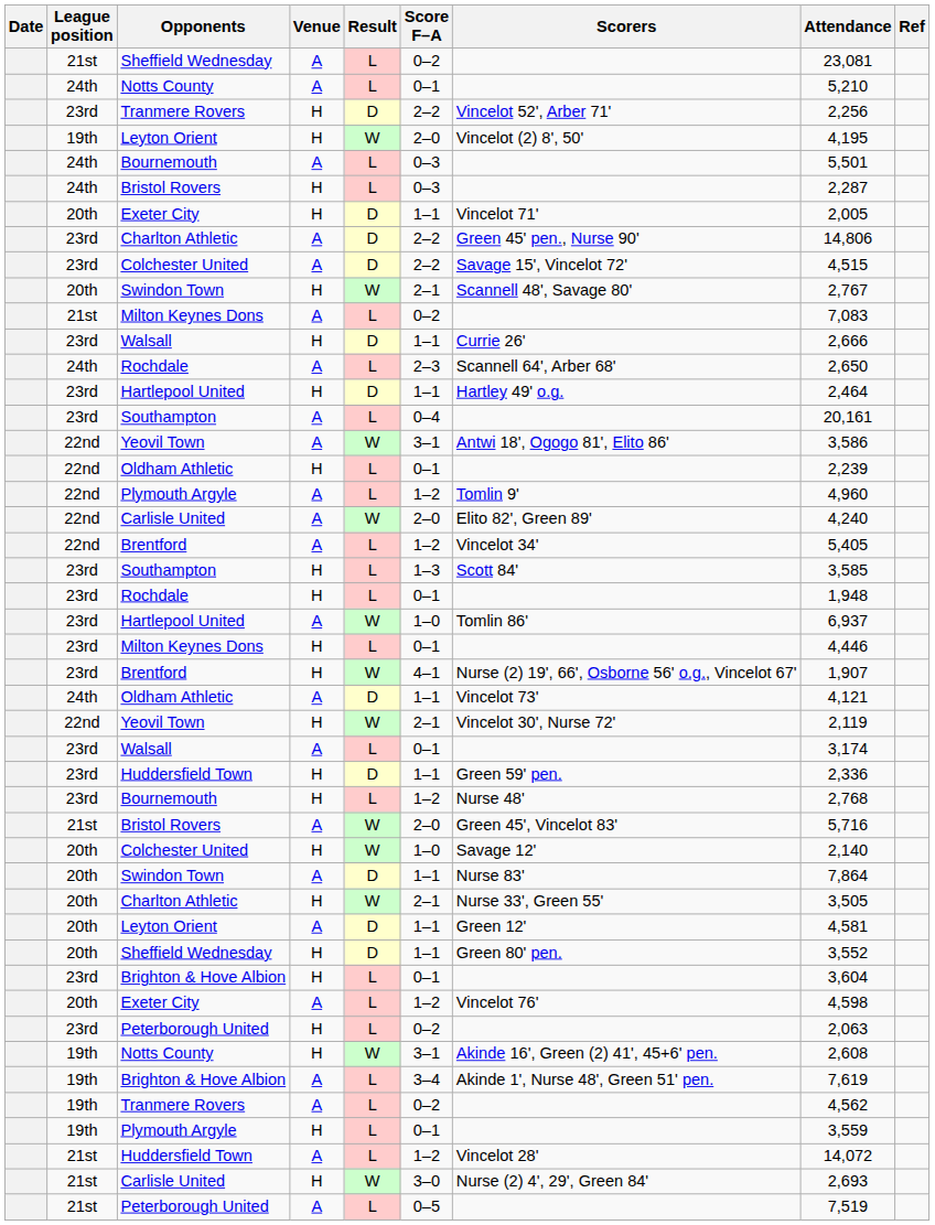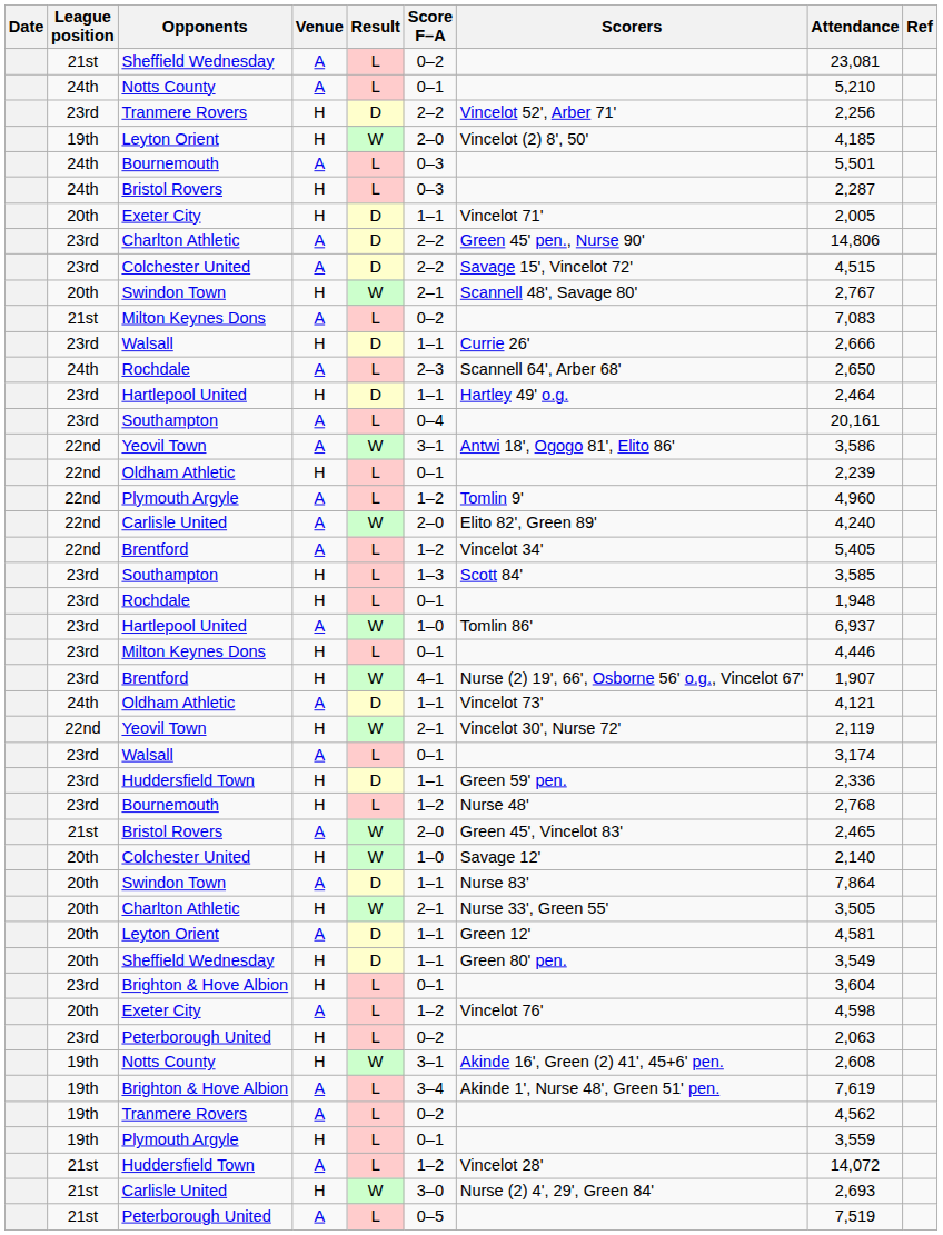 <table class="wikitable plainrowheaders sortable" style="text-align:center">
 <tr>
 <th scope="col">Date</th>
 <th scope="col">League<br>position</th>
 <th scope="col">Opponents</th>
 <th scope="col">Venue</th>
 <th scope="col">Result</th>
 <th scope="col">Score<br>F–A</th>
 <th scope="col" class="unsortable">Scorers</th>
 <th scope="col">Attendance</th>
 <th scope="col" class="unsortable">Ref</th>
 </tr>
 <tr>
 <th scope="row"></th>
 <td>21st</td>
 <td align="left"><a href='#'>Sheffield Wednesday</a></td>
 <td><a href='#'>A</a></td>
 <td style="background-color:#FFCCCC">L</td>
 <td>0–2</td>
 <td align="left"></td>
 <td>23,081</td>
 <td></td>
 </tr>
 <tr>
 <th scope="row"></th>
 <td>24th</td>
 <td align="left"><a href='#'>Notts County</a></td>
 <td><a href='#'>A</a></td>
 <td style="background-color:#FFCCCC">L</td>
 <td>0–1</td>
 <td align="left"></td>
 <td>5,210</td>
 <td></td>
 </tr>
 <tr>
 <th scope="row"></th>
 <td>23rd</td>
 <td align="left"><a href='#'>Tranmere Rovers</a></td>
 <td>H</td>
 <td style="background-color:#FFFFCC">D</td>
 <td>2–2</td>
 <td align="left"><a href='#'>Vincelot</a> 52', <a href='#'>Arber</a> 71'</td>
 <td>2,256</td>
 <td></td>
 </tr>
 <tr>
 <th scope="row"></th>
 <td>19th</td>
 <td align="left"><a href='#'>Leyton Orient</a></td>
 <td>H</td>
 <td style="background-color:#CCFFCC">W</td>
 <td>2–0</td>
 <td align="left">Vincelot (2) 8', 50'</td>
-<td>4,195</td>
+<td>4,185</td>
 <td></td>
 </tr>
 <tr>
 <th scope="row"></th>
 <td>24th</td>
 <td align="left"><a href='#'>Bournemouth</a></td>
 <td><a href='#'>A</a></td>
 <td style="background-color:#FFCCCC">L</td>
 <td>0–3</td>
 <td align="left"></td>
 <td>5,501</td>
 <td></td>
 </tr>
 <tr>
 <th scope="row"></th>
 <td>24th</td>
 <td align="left"><a href='#'>Bristol Rovers</a></td>
 <td>H</td>
 <td style="background-color:#FFCCCC">L</td>
 <td>0–3</td>
 <td align="left"></td>
 <td>2,287</td>
 <td></td>
 </tr>
 <tr>
 <th scope="row"></th>
 <td>20th</td>
 <td align="left"><a href='#'>Exeter City</a></td>
 <td>H</td>
 <td style="background-color:#FFFFCC">D</td>
 <td>1–1</td>
 <td align="left">Vincelot 71'</td>
 <td>2,005</td>
 <td></td>
 </tr>
 <tr>
 <th scope="row"></th>
 <td>23rd</td>
 <td align="left"><a href='#'>Charlton Athletic</a></td>
 <td><a href='#'>A</a></td>
 <td style="background-color:#FFFFCC">D</td>
 <td>2–2</td>
 <td align="left"><a href='#'>Green</a> 45' <a href='#'>pen.</a>, <a href='#'>Nurse</a> 90'</td>
 <td>14,806</td>
 <td></td>
 </tr>
 <tr>
 <th scope="row"></th>
 <td>23rd</td>
 <td align="left"><a href='#'>Colchester United</a></td>
 <td><a href='#'>A</a></td>
 <td style="background-color:#FFFFCC">D</td>
 <td>2–2</td>
 <td align="left"><a href='#'>Savage</a> 15', Vincelot 72'</td>
 <td>4,515</td>
 <td></td>
 </tr>
 <tr>
 <th scope="row"></th>
 <td>20th</td>
 <td align="left"><a href='#'>Swindon Town</a></td>
 <td>H</td>
 <td style="background-color:#CCFFCC">W</td>
 <td>2–1</td>
 <td align="left"><a href='#'>Scannell</a> 48', Savage 80'</td>
 <td>2,767</td>
 <td></td>
 </tr>
 <tr>
 <th scope="row"></th>
 <td>21st</td>
 <td align="left"><a href='#'>Milton Keynes Dons</a></td>
 <td><a href='#'>A</a></td>
 <td style="background-color:#FFCCCC">L</td>
 <td>0–2</td>
 <td align="left"></td>
 <td>7,083</td>
 <td></td>
 </tr>
 <tr>
 <th scope="row"></th>
 <td>23rd</td>
 <td align="left"><a href='#'>Walsall</a></td>
 <td>H</td>
 <td style="background-color:#FFFFCC">D</td>
 <td>1–1</td>
 <td align="left"><a href='#'>Currie</a> 26'</td>
 <td>2,666</td>
 <td></td>
 </tr>
 <tr>
 <th scope="row"></th>
 <td>24th</td>
 <td align="left"><a href='#'>Rochdale</a></td>
 <td><a href='#'>A</a></td>
 <td style="background-color:#FFCCCC">L</td>
 <td>2–3</td>
 <td align="left">Scannell 64', Arber 68'</td>
 <td>2,650</td>
 <td></td>
 </tr>
 <tr>
 <th scope="row"></th>
 <td>23rd</td>
 <td align="left"><a href='#'>Hartlepool United</a></td>
 <td>H</td>
 <td style="background-color:#FFFFCC">D</td>
 <td>1–1</td>
 <td align="left"><a href='#'>Hartley</a> 49' <a href='#'>o.g.</a></td>
 <td>2,464</td>
 <td></td>
 </tr>
 <tr>
 <th scope="row"></th>
 <td>23rd</td>
 <td align="left"><a href='#'>Southampton</a></td>
 <td><a href='#'>A</a></td>
 <td style="background-color:#FFCCCC">L</td>
 <td>0–4</td>
 <td align="left"></td>
 <td>20,161</td>
 <td></td>
 </tr>
 <tr>
 <th scope="row"></th>
 <td>22nd</td>
 <td align="left"><a href='#'>Yeovil Town</a></td>
 <td><a href='#'>A</a></td>
 <td style="background-color:#CCFFCC">W</td>
 <td>3–1</td>
 <td align="left"><a href='#'>Antwi</a> 18', <a href='#'>Ogogo</a> 81', <a href='#'>Elito</a> 86'</td>
 <td>3,586</td>
 <td></td>
 </tr>
 <tr>
 <th scope="row"></th>
 <td>22nd</td>
 <td align="left"><a href='#'>Oldham Athletic</a></td>
 <td>H</td>
 <td style="background-color:#FFCCCC">L</td>
 <td>0–1</td>
 <td align="left"></td>
 <td>2,239</td>
 <td></td>
 </tr>
 <tr>
 <th scope="row"></th>
 <td>22nd</td>
 <td align="left"><a href='#'>Plymouth Argyle</a></td>
 <td><a href='#'>A</a></td>
 <td style="background-color:#FFCCCC">L</td>
 <td>1–2</td>
 <td align="left"><a href='#'>Tomlin</a> 9'</td>
 <td>4,960</td>
 <td></td>
 </tr>
 <tr>
 <th scope="row"></th>
 <td>22nd</td>
 <td align="left"><a href='#'>Carlisle United</a></td>
 <td><a href='#'>A</a></td>
 <td style="background-color:#CCFFCC">W</td>
 <td>2–0</td>
 <td align="left">Elito 82', Green 89'</td>
 <td>4,240</td>
 <td></td>
 </tr>
 <tr>
 <th scope="row"></th>
 <td>22nd</td>
 <td align="left"><a href='#'>Brentford</a></td>
 <td><a href='#'>A</a></td>
 <td style="background-color:#FFCCCC">L</td>
 <td>1–2</td>
 <td align="left">Vincelot 34'</td>
 <td>5,405</td>
 <td></td>
 </tr>
 <tr>
 <th scope="row"></th>
 <td>23rd</td>
 <td align="left"><a href='#'>Southampton</a></td>
 <td>H</td>
 <td style="background-color:#FFCCCC">L</td>
 <td>1–3</td>
 <td align="left"><a href='#'>Scott</a> 84'</td>
 <td>3,585</td>
 <td></td>
 </tr>
 <tr>
 <th scope="row"></th>
 <td>23rd</td>
 <td align="left"><a href='#'>Rochdale</a></td>
 <td>H</td>
 <td style="background-color:#FFCCCC">L</td>
 <td>0–1</td>
 <td align="left"></td>
 <td>1,948</td>
 <td></td>
 </tr>
 <tr>
 <th scope="row"></th>
 <td>23rd</td>
 <td align="left"><a href='#'>Hartlepool United</a></td>
 <td><a href='#'>A</a></td>
 <td style="background-color:#CCFFCC">W</td>
 <td>1–0</td>
 <td align="left">Tomlin 86'</td>
 <td>6,937</td>
 <td></td>
 </tr>
 <tr>
 <th scope="row"></th>
 <td>23rd</td>
 <td align="left"><a href='#'>Milton Keynes Dons</a></td>
 <td>H</td>
 <td style="background-color:#FFCCCC">L</td>
 <td>0–1</td>
 <td align="left"></td>
 <td>4,446</td>
 <td></td>
 </tr>
 <tr>
 <th scope="row"></th>
 <td>23rd</td>
 <td align="left"><a href='#'>Brentford</a></td>
 <td>H</td>
 <td style="background-color:#CCFFCC">W</td>
 <td>4–1</td>
 <td align="left">Nurse (2) 19', 66', <a href='#'>Osborne</a> 56' <a href='#'>o.g.</a>, Vincelot 67'</td>
 <td>1,907</td>
 <td></td>
 </tr>
 <tr>
 <th scope="row"></th>
 <td>24th</td>
 <td align="left"><a href='#'>Oldham Athletic</a></td>
 <td><a href='#'>A</a></td>
 <td style="background-color:#FFFFCC">D</td>
 <td>1–1</td>
 <td align="left">Vincelot 73'</td>
 <td>4,121</td>
 <td></td>
 </tr>
 <tr>
 <th scope="row"></th>
 <td>22nd</td>
 <td align="left"><a href='#'>Yeovil Town</a></td>
 <td>H</td>
 <td style="background-color:#CCFFCC">W</td>
 <td>2–1</td>
 <td align="left">Vincelot 30', Nurse 72'</td>
 <td>2,119</td>
 <td></td>
 </tr>
 <tr>
 <th scope="row"></th>
 <td>23rd</td>
 <td align="left"><a href='#'>Walsall</a></td>
 <td><a href='#'>A</a></td>
 <td style="background-color:#FFCCCC">L</td>
 <td>0–1</td>
 <td align="left"></td>
 <td>3,174</td>
 <td></td>
 </tr>
 <tr>
 <th scope="row"></th>
 <td>23rd</td>
 <td align="left"><a href='#'>Huddersfield Town</a></td>
 <td>H</td>
 <td style="background-color:#FFFFCC">D</td>
 <td>1–1</td>
 <td align="left">Green 59' <a href='#'>pen.</a></td>
 <td>2,336</td>
 <td></td>
 </tr>
 <tr>
 <th scope="row"></th>
 <td>23rd</td>
 <td align="left"><a href='#'>Bournemouth</a></td>
 <td>H</td>
 <td style="background-color:#FFCCCC">L</td>
 <td>1–2</td>
 <td align="left">Nurse 48'</td>
 <td>2,768</td>
 <td></td>
 </tr>
 <tr>
 <th scope="row"></th>
 <td>21st</td>
 <td align="left"><a href='#'>Bristol Rovers</a></td>
 <td><a href='#'>A</a></td>
 <td style="background-color:#CCFFCC">W</td>
 <td>2–0</td>
 <td align="left">Green 45', Vincelot 83'</td>
-<td>5,716</td>
+<td>2,465</td>
 <td></td>
 </tr>
 <tr>
 <th scope="row"></th>
 <td>20th</td>
 <td align="left"><a href='#'>Colchester United</a></td>
 <td>H</td>
 <td style="background-color:#CCFFCC">W</td>
 <td>1–0</td>
 <td align="left">Savage 12'</td>
 <td>2,140</td>
 <td></td>
 </tr>
 <tr>
 <th scope="row"></th>
 <td>20th</td>
 <td align="left"><a href='#'>Swindon Town</a></td>
 <td><a href='#'>A</a></td>
 <td style="background-color:#FFFFCC">D</td>
 <td>1–1</td>
 <td align="left">Nurse 83'</td>
 <td>7,864</td>
 <td></td>
 </tr>
 <tr>
 <th scope="row"></th>
 <td>20th</td>
 <td align="left"><a href='#'>Charlton Athletic</a></td>
 <td>H</td>
 <td style="background-color:#CCFFCC">W</td>
 <td>2–1</td>
 <td align="left">Nurse 33', Green 55'</td>
 <td>3,505</td>
 <td></td>
 </tr>
 <tr>
 <th scope="row"></th>
 <td>20th</td>
 <td align="left"><a href='#'>Leyton Orient</a></td>
 <td><a href='#'>A</a></td>
 <td style="background-color:#FFFFCC">D</td>
 <td>1–1</td>
 <td align="left">Green 12'</td>
 <td>4,581</td>
 <td></td>
 </tr>
 <tr>
 <th scope="row"></th>
 <td>20th</td>
 <td align="left"><a href='#'>Sheffield Wednesday</a></td>
 <td>H</td>
 <td style="background-color:#FFFFCC">D</td>
 <td>1–1</td>
 <td align="left">Green 80' <a href='#'>pen.</a></td>
-<td>3,552</td>
+<td>3,549</td>
 <td></td>
 </tr>
 <tr>
 <th scope="row"></th>
 <td>23rd</td>
 <td align="left"><a href='#'>Brighton & Hove Albion</a></td>
 <td>H</td>
 <td style="background-color:#FFCCCC">L</td>
 <td>0–1</td>
 <td align="left"></td>
 <td>3,604</td>
 <td></td>
 </tr>
 <tr>
 <th scope="row"></th>
 <td>20th</td>
 <td align="left"><a href='#'>Exeter City</a></td>
 <td><a href='#'>A</a></td>
 <td style="background-color:#FFCCCC">L</td>
 <td>1–2</td>
 <td align="left">Vincelot 76'</td>
 <td>4,598</td>
 <td></td>
 </tr>
 <tr>
 <th scope="row"></th>
 <td>23rd</td>
 <td align="left"><a href='#'>Peterborough United</a></td>
 <td>H</td>
 <td style="background-color:#FFCCCC">L</td>
 <td>0–2</td>
 <td align="left"></td>
 <td>2,063</td>
 <td></td>
 </tr>
 <tr>
 <th scope="row"></th>
 <td>19th</td>
 <td align="left"><a href='#'>Notts County</a></td>
 <td>H</td>
 <td style="background-color:#CCFFCC">W</td>
 <td>3–1</td>
 <td align="left"><a href='#'>Akinde</a> 16', Green (2) 41', 45+6' <a href='#'>pen.</a></td>
 <td>2,608</td>
 <td></td>
 </tr>
 <tr>
 <th scope="row"></th>
 <td>19th</td>
 <td align="left"><a href='#'>Brighton & Hove Albion</a></td>
 <td><a href='#'>A</a></td>
 <td style="background-color:#FFCCCC">L</td>
 <td>3–4</td>
 <td align="left">Akinde 1', Nurse 48', Green 51' <a href='#'>pen.</a></td>
 <td>7,619</td>
 <td></td>
 </tr>
 <tr>
 <th scope="row"></th>
 <td>19th</td>
 <td align="left"><a href='#'>Tranmere Rovers</a></td>
 <td><a href='#'>A</a></td>
 <td style="background-color:#FFCCCC">L</td>
 <td>0–2</td>
 <td align="left"></td>
 <td>4,562</td>
 <td></td>
 </tr>
 <tr>
 <th scope="row"></th>
 <td>19th</td>
 <td align="left"><a href='#'>Plymouth Argyle</a></td>
 <td>H</td>
 <td style="background-color:#FFCCCC">L</td>
 <td>0–1</td>
 <td align="left"></td>
 <td>3,559</td>
 <td></td>
 </tr>
 <tr>
 <th scope="row"></th>
 <td>21st</td>
 <td align="left"><a href='#'>Huddersfield Town</a></td>
 <td><a href='#'>A</a></td>
 <td style="background-color:#FFCCCC">L</td>
 <td>1–2</td>
 <td align="left">Vincelot 28'</td>
 <td>14,072</td>
 <td></td>
 </tr>
 <tr>
 <th scope="row"></th>
 <td>21st</td>
 <td align="left"><a href='#'>Carlisle United</a></td>
 <td>H</td>
 <td style="background-color:#CCFFCC">W</td>
 <td>3–0</td>
 <td align="left">Nurse (2) 4', 29', Green 84'</td>
 <td>2,693</td>
 <td></td>
 </tr>
 <tr>
 <th scope="row"></th>
 <td>21st</td>
 <td align="left"><a href='#'>Peterborough United</a></td>
 <td><a href='#'>A</a></td>
 <td style="background-color:#FFCCCC">L</td>
 <td>0–5</td>
 <td align="left"></td>
 <td>7,519</td>
 <td></td>
 </tr>
 </table>
